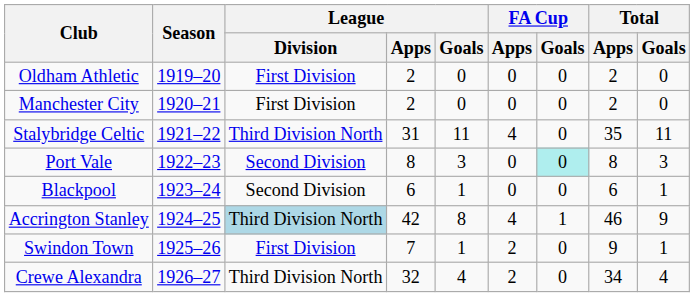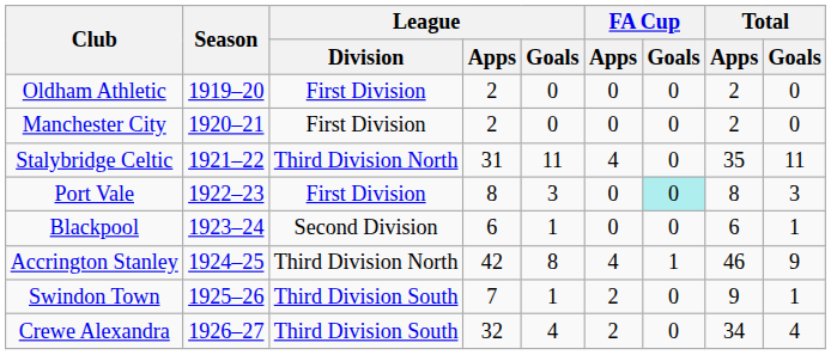 <table class="wikitable" style="text-align:center">
 <tr>
 <th rowspan="2">Club</th>
 <th rowspan="2">Season</th>
 <th colspan="3">League</th>
 <th colspan="2"><a href='#'>FA Cup</a></th>
 <th colspan="2">Total</th>
 </tr>
 <tr>
 <th>Division</th>
 <th>Apps</th>
 <th>Goals</th>
 <th>Apps</th>
 <th>Goals</th>
 <th>Apps</th>
 <th>Goals</th>
 </tr>
 <tr>
 <td><a href='#'>Oldham Athletic</a></td>
 <td><a href='#'>1919–20</a></td>
 <td><a href='#'>First Division</a></td>
 <td>2</td>
 <td>0</td>
 <td>0</td>
 <td>0</td>
 <td>2</td>
 <td>0</td>
 </tr>
 <tr>
 <td><a href='#'>Manchester City</a></td>
 <td><a href='#'>1920–21</a></td>
 <td>First Division</td>
 <td>2</td>
 <td>0</td>
 <td>0</td>
 <td>0</td>
 <td>2</td>
 <td>0</td>
 </tr>
 <tr>
 <td><a href='#'>Stalybridge Celtic</a></td>
 <td><a href='#'>1921–22</a></td>
 <td><a href='#'>Third Division North</a></td>
 <td>31</td>
 <td>11</td>
 <td>4</td>
 <td>0</td>
 <td>35</td>
 <td>11</td>
 </tr>
 <tr>
 <td><a href='#'>Port Vale</a></td>
 <td><a href='#'>1922–23</a></td>
-<td><a href='#'>Second Division</a></td>
+<td><a href='#'>First Division</a></td>
 <td>8</td>
 <td>3</td>
 <td>0</td>
 <td style="background: paleturquoise;">0</td>
 <td>8</td>
 <td>3</td>
 </tr>
 <tr>
 <td><a href='#'>Blackpool</a></td>
 <td><a href='#'>1923–24</a></td>
 <td>Second Division</td>
 <td>6</td>
 <td>1</td>
 <td>0</td>
 <td>0</td>
 <td>6</td>
 <td>1</td>
 </tr>
 <tr>
 <td><a href='#'>Accrington Stanley</a></td>
 <td><a href='#'>1924–25</a></td>
-<td style="background: lightblue;">Third Division North</td>
+<td>Third Division North</td>
 <td>42</td>
 <td>8</td>
 <td>4</td>
 <td>1</td>
 <td>46</td>
 <td>9</td>
 </tr>
 <tr>
 <td><a href='#'>Swindon Town</a></td>
 <td><a href='#'>1925–26</a></td>
-<td><a href='#'>First Division</a></td>
+<td><a href='#'>Third Division South</a></td>
 <td>7</td>
 <td>1</td>
 <td>2</td>
 <td>0</td>
 <td>9</td>
 <td>1</td>
 </tr>
 <tr>
 <td><a href='#'>Crewe Alexandra</a></td>
 <td><a href='#'>1926–27</a></td>
-<td>Third Division North</td>
+<td><a href='#'>Third Division South</a></td>
 <td>32</td>
 <td>4</td>
 <td>2</td>
 <td>0</td>
 <td>34</td>
 <td>4</td>
 </tr>
 </table>
